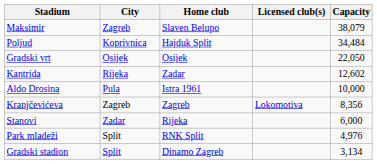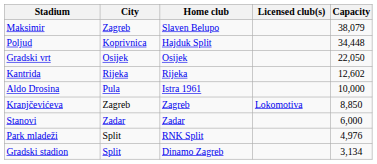 <table class="wikitable sortable">
 <tr>
 <th width="150">Stadium</th>
 <th width="90">City</th>
 <th width="145">Home club</th>
 <th width="120">Licensed club(s)</th>
 <th width="60">Capacity</th>
 </tr>
 <tr>
 <td><a href='#'>Maksimir</a></td>
 <td><a href='#'>Zagreb</a></td>
 <td><a href='#'>Slaven Belupo</a></td>
 <td></td>
 <td align="center">38,079</td>
 </tr>
 <tr>
 <td><a href='#'>Poljud</a></td>
 <td><a href='#'>Koprivnica</a></td>
 <td><a href='#'>Hajduk Split</a></td>
 <td></td>
-<td align="center">34,484</td>
+<td align="center">34,448</td>
 </tr>
 <tr>
 <td><a href='#'>Gradski vrt</a></td>
 <td><a href='#'>Osijek</a></td>
 <td><a href='#'>Osijek</a></td>
 <td></td>
 <td align="center">22,050</td>
 </tr>
 <tr>
 <td><a href='#'>Kantrida</a></td>
 <td><a href='#'>Rijeka</a></td>
-<td><a href='#'>Zadar</a></td>
+<td><a href='#'>Rijeka</a></td>
 <td></td>
 <td align="center">12,602</td>
 </tr>
 <tr>
 <td><a href='#'>Aldo Drosina</a></td>
 <td><a href='#'>Pula</a></td>
 <td><a href='#'>Istra 1961</a></td>
 <td></td>
 <td align="center">10,000</td>
 </tr>
 <tr>
 <td><a href='#'>Kranjčevićeva</a></td>
 <td>Zagreb</td>
 <td><a href='#'>Zagreb</a></td>
 <td><a href='#'>Lokomotiva</a></td>
-<td align="center">8,356</td>
+<td align="center">8,850</td>
 </tr>
 <tr>
 <td><a href='#'>Stanovi</a></td>
 <td><a href='#'>Zadar</a></td>
-<td><a href='#'>Rijeka</a></td>
+<td><a href='#'>Zadar</a></td>
 <td></td>
 <td align="center">6,000</td>
 </tr>
 <tr>
 <td><a href='#'>Park mladeži</a></td>
 <td>Split</td>
 <td><a href='#'>RNK Split</a></td>
 <td></td>
 <td align="center">4,976</td>
 </tr>
 <tr>
 <td><a href='#'>Gradski stadion</a></td>
 <td><a href='#'>Split</a></td>
 <td><a href='#'>Dinamo Zagreb</a></td>
 <td></td>
 <td align="center">3,134</td>
 </tr>
 </table>
